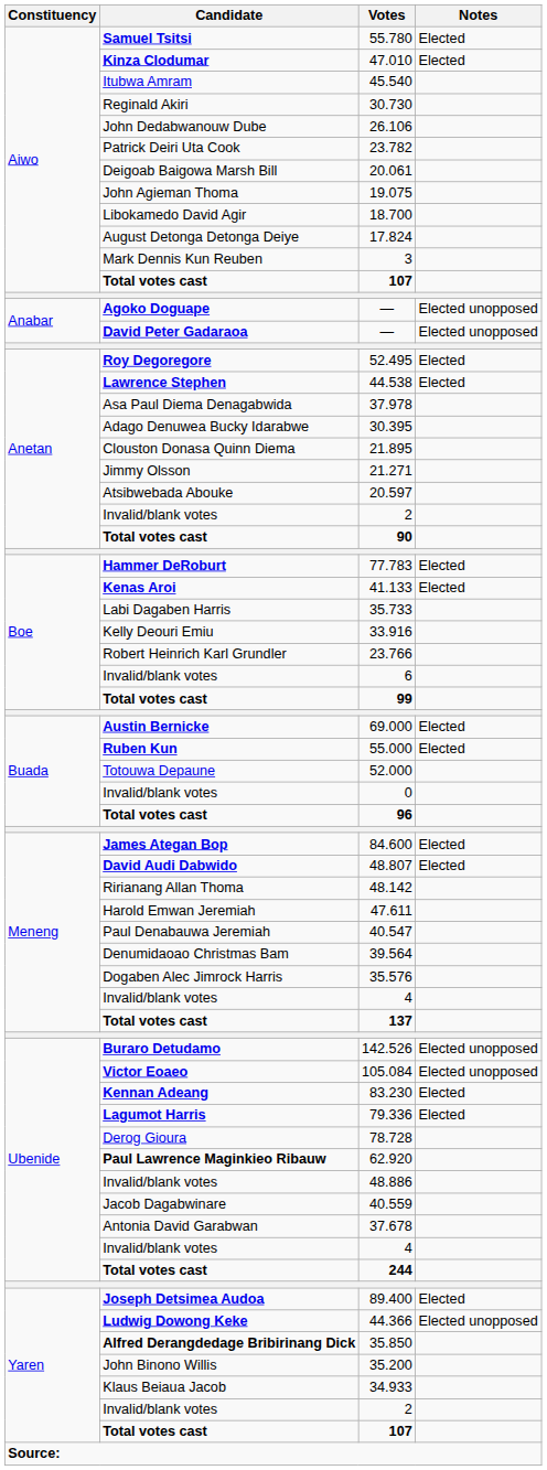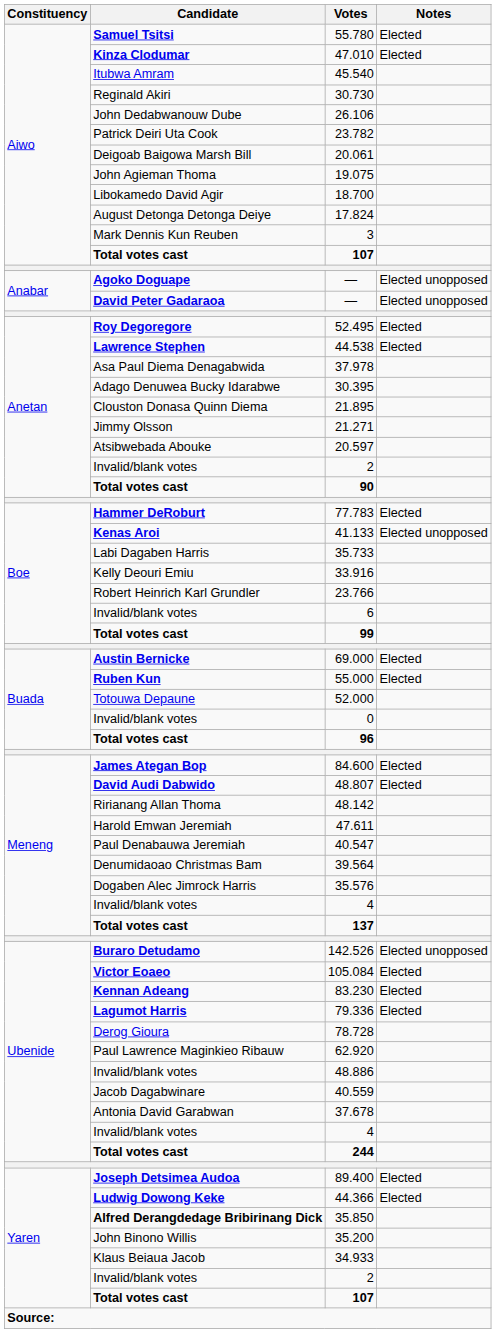 <table class=wikitable style=text-align:left>
 <tr>
 <th>Constituency</th>
 <th>Candidate</th>
 <th>Votes</th>
 <th>Notes</th>
 </tr>
 <tr>
 <td rowspan=12><a href='#'>Aiwo</a></td>
 <td><strong><a href='#'>Samuel Tsitsi</a></strong></td>
 <td align=right>55.780</td>
 <td>Elected</td>
 </tr>
 <tr>
 <td><strong><a href='#'>Kinza Clodumar</a></strong></td>
 <td align=right>47.010</td>
 <td>Elected</td>
 </tr>
 <tr>
 <td><a href='#'>Itubwa Amram</a></td>
 <td align=right>45.540</td>
 <td></td>
 </tr>
 <tr>
 <td>Reginald Akiri</td>
 <td align=right>30.730</td>
 <td></td>
 </tr>
 <tr>
 <td>John Dedabwanouw Dube</td>
 <td align=right>26.106</td>
 <td></td>
 </tr>
 <tr>
 <td>Patrick Deiri Uta Cook</td>
 <td align=right>23.782</td>
 <td></td>
 </tr>
 <tr>
 <td>Deigoab Baigowa Marsh Bill</td>
 <td align=right>20.061</td>
 <td></td>
 </tr>
 <tr>
 <td>John Agieman Thoma</td>
 <td align=right>19.075</td>
 <td></td>
 </tr>
 <tr>
 <td>Libokamedo David Agir</td>
 <td align=right>18.700</td>
 <td></td>
 </tr>
 <tr>
 <td>August Detonga Detonga Deiye</td>
 <td align=right>17.824</td>
 <td></td>
 </tr>
 <tr>
 <td>Mark Dennis Kun Reuben</td>
 <td align=right>3</td>
 <td></td>
 </tr>
 <tr>
 <td><strong>Total votes cast</strong></td>
 <td align=right><strong>107</strong></td>
 <td></td>
 </tr>
 <tr>
 <th colspan=4></th>
 </tr>
 <tr>
 <td rowspan=2><a href='#'>Anabar</a></td>
 <td><strong><a href='#'>Agoko Doguape</a></strong></td>
 <td align=center>—</td>
 <td>Elected unopposed</td>
 </tr>
 <tr>
 <td><strong><a href='#'>David Peter Gadaraoa</a></strong></td>
 <td align=center>—</td>
 <td>Elected unopposed</td>
 </tr>
 <tr>
 <th colspan=4></th>
 </tr>
 <tr>
 <td rowspan=9><a href='#'>Anetan</a></td>
 <td><strong><a href='#'>Roy Degoregore</a></strong></td>
 <td align=right>52.495</td>
 <td>Elected</td>
 </tr>
 <tr>
 <td><strong><a href='#'>Lawrence Stephen</a></strong></td>
 <td align=right>44.538</td>
 <td>Elected</td>
 </tr>
 <tr>
 <td>Asa Paul Diema Denagabwida</td>
 <td align=right>37.978</td>
 <td></td>
 </tr>
 <tr>
 <td>Adago Denuwea Bucky Idarabwe</td>
 <td align=right>30.395</td>
 <td></td>
 </tr>
 <tr>
 <td>Clouston Donasa Quinn Diema</td>
 <td align=right>21.895</td>
 <td></td>
 </tr>
 <tr>
 <td>Jimmy Olsson</td>
 <td align=right>21.271</td>
 <td></td>
 </tr>
 <tr>
 <td>Atsibwebada Abouke</td>
 <td align=right>20.597</td>
 <td></td>
 </tr>
 <tr>
 <td>Invalid/blank votes</td>
 <td align=right>2</td>
 <td></td>
 </tr>
 <tr>
 <td><strong>Total votes cast</strong></td>
 <td align=right><strong>90</strong></td>
 <td></td>
 </tr>
 <tr>
 <th colspan=4></th>
 </tr>
 <tr>
 <td rowspan=7><a href='#'>Boe</a></td>
 <td><strong><a href='#'>Hammer DeRoburt</a></strong></td>
 <td align=right>77.783</td>
 <td>Elected</td>
 </tr>
 <tr>
 <td><strong><a href='#'>Kenas Aroi</a></strong></td>
 <td align=right>41.133</td>
-<td>Elected</td>
+<td>Elected unopposed</td>
 </tr>
 <tr>
 <td>Labi Dagaben Harris</td>
 <td align=right>35.733</td>
 <td></td>
 </tr>
 <tr>
 <td>Kelly Deouri Emiu</td>
 <td align=right>33.916</td>
 <td></td>
 </tr>
 <tr>
 <td>Robert Heinrich Karl Grundler</td>
 <td align=right>23.766</td>
 <td></td>
 </tr>
 <tr>
 <td>Invalid/blank votes</td>
 <td align=right>6</td>
 <td></td>
 </tr>
 <tr>
 <td><strong>Total votes cast</strong></td>
 <td align=right><strong>99</strong></td>
 <td></td>
 </tr>
 <tr>
 <th colspan=4></th>
 </tr>
 <tr>
 <td rowspan=5><a href='#'>Buada</a></td>
 <td><strong><a href='#'>Austin Bernicke</a></strong></td>
 <td align=right>69.000</td>
 <td>Elected</td>
 </tr>
 <tr>
 <td><strong><a href='#'>Ruben Kun</a></strong></td>
 <td align=right>55.000</td>
 <td>Elected</td>
 </tr>
 <tr>
 <td><a href='#'>Totouwa Depaune</a></td>
 <td align=right>52.000</td>
 <td></td>
 </tr>
 <tr>
 <td>Invalid/blank votes</td>
 <td align=right>0</td>
 <td></td>
 </tr>
 <tr>
 <td><strong>Total votes cast</strong></td>
 <td align=right><strong>96</strong></td>
 <td></td>
 </tr>
 <tr>
 <th colspan=4></th>
 </tr>
 <tr>
 <td rowspan=9><a href='#'>Meneng</a></td>
 <td><strong><a href='#'>James Ategan Bop</a></strong></td>
 <td align=right>84.600</td>
 <td>Elected</td>
 </tr>
 <tr>
 <td><strong><a href='#'>David Audi Dabwido</a></strong></td>
 <td align=right>48.807</td>
 <td>Elected</td>
 </tr>
 <tr>
 <td>Ririanang Allan Thoma</td>
 <td align=right>48.142</td>
 <td></td>
 </tr>
 <tr>
 <td>Harold Emwan Jeremiah</td>
 <td align=right>47.611</td>
 <td></td>
 </tr>
 <tr>
 <td>Paul Denabauwa Jeremiah</td>
 <td align=right>40.547</td>
 <td></td>
 </tr>
 <tr>
 <td>Denumidaoao Christmas Bam</td>
 <td align=right>39.564</td>
 <td></td>
 </tr>
 <tr>
 <td>Dogaben Alec Jimrock Harris</td>
 <td align=right>35.576</td>
 <td></td>
 </tr>
 <tr>
 <td>Invalid/blank votes</td>
 <td align=right>4</td>
 <td></td>
 </tr>
 <tr>
 <td><strong>Total votes cast</strong></td>
 <td align=right><strong>137</strong></td>
 <td></td>
 </tr>
 <tr>
 <th colspan=4></th>
 </tr>
 <tr>
 <td rowspan=11><a href='#'>Ubenide</a></td>
 <td><strong><a href='#'>Buraro Detudamo</a></strong></td>
 <td align=right>142.526</td>
 <td>Elected unopposed</td>
 </tr>
 <tr>
 <td><strong><a href='#'>Victor Eoaeo</a></strong></td>
 <td align=right>105.084</td>
-<td>Elected unopposed</td>
+<td>Elected</td>
 </tr>
 <tr>
 <td><strong><a href='#'>Kennan Adeang</a></strong></td>
 <td align=right>83.230</td>
 <td>Elected</td>
 </tr>
 <tr>
 <td><strong><a href='#'>Lagumot Harris</a></strong></td>
 <td align=right>79.336</td>
 <td>Elected</td>
 </tr>
 <tr>
 <td><a href='#'>Derog Gioura</a></td>
 <td align=right>78.728</td>
 <td></td>
 </tr>
 <tr>
-<td><strong>Paul Lawrence Maginkieo Ribauw</strong></td>
+<td>Paul Lawrence Maginkieo Ribauw</td>
 <td align=right>62.920</td>
 <td></td>
 </tr>
 <tr>
 <td>Invalid/blank votes</td>
 <td align=right>48.886</td>
 <td></td>
 </tr>
 <tr>
 <td>Jacob Dagabwinare</td>
 <td align=right>40.559</td>
 <td></td>
 </tr>
 <tr>
 <td>Antonia David Garabwan</td>
 <td align=right>37.678</td>
 <td></td>
 </tr>
 <tr>
 <td>Invalid/blank votes</td>
 <td align=right>4</td>
 <td></td>
 </tr>
 <tr>
 <td><strong>Total votes cast</strong></td>
 <td align=right><strong>244</strong></td>
 <td></td>
 </tr>
 <tr>
 <th colspan=4></th>
 </tr>
 <tr>
 <td rowspan=7><a href='#'>Yaren</a></td>
 <td><strong><a href='#'>Joseph Detsimea Audoa</a></strong></td>
 <td align=right>89.400</td>
 <td>Elected</td>
 </tr>
 <tr>
 <td><strong><a href='#'>Ludwig Dowong Keke</a></strong></td>
 <td align=right>44.366</td>
-<td>Elected unopposed</td>
+<td>Elected</td>
 </tr>
 <tr>
 <td><strong>Alfred Derangdedage Bribirinang Dick</strong></td>
 <td align=right>35.850</td>
 <td></td>
 </tr>
 <tr>
 <td>John Binono Willis</td>
 <td align=right>35.200</td>
 <td></td>
 </tr>
 <tr>
 <td>Klaus Beiaua Jacob</td>
 <td align=right>34.933</td>
 <td></td>
 </tr>
 <tr>
 <td>Invalid/blank votes</td>
 <td align=right>2</td>
 <td></td>
 </tr>
 <tr>
 <td><strong>Total votes cast</strong></td>
 <td align=right><strong>107</strong></td>
 <td></td>
 </tr>
 <tr>
 <td align=left colspan=4><strong>Source:</strong> </td>
 </tr>
 </table>
